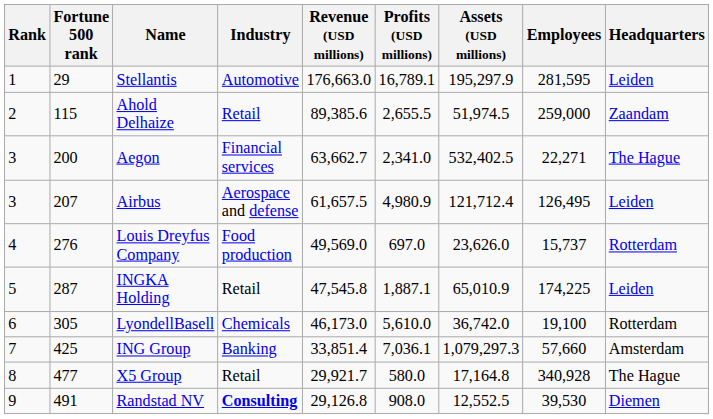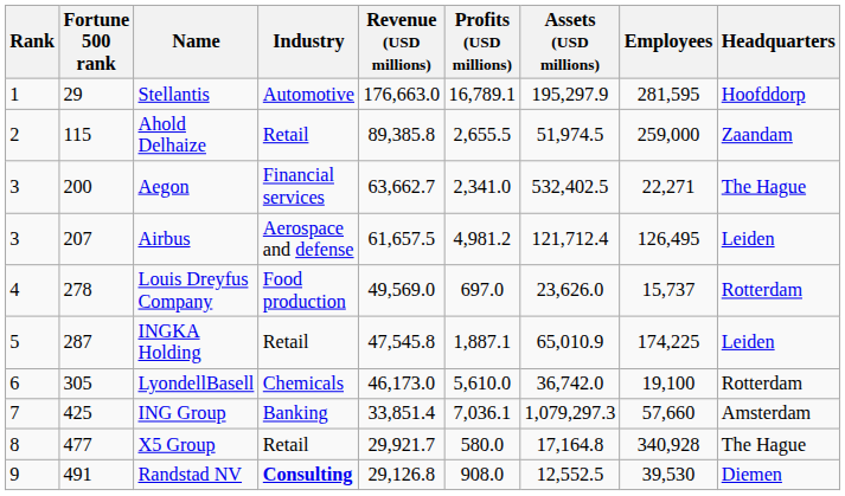 <table class="wikitable sortable">
 <tr>
 <th>Rank</th>
 <th>Fortune 500<br>rank</th>
 <th>Name</th>
 <th>Industry</th>
 <th>Revenue<br><small>(USD millions)</small></th>
 <th>Profits<br><small>(USD millions)</small></th>
 <th>Assets<br> <small>(USD millions)</small></th>
 <th>Employees</th>
 <th>Headquarters</th>
 </tr>
 <tr>
 <td>1</td>
 <td>29</td>
 <td><a href='#'>Stellantis</a></td>
 <td><a href='#'>Automotive</a></td>
 <td style="text-align:center;">176,663.0</td>
 <td style="text-align:center;">16,789.1</td>
 <td style="text-align:center;">195,297.9</td>
 <td style="text-align:center;">281,595</td>
-<td><a href='#'>Leiden</a></td>
+<td><a href='#'>Hoofddorp</a></td>
 </tr>
 <tr>
 <td>2</td>
 <td>115</td>
 <td><a href='#'>Ahold Delhaize</a></td>
 <td><a href='#'>Retail</a></td>
-<td style="text-align:center;">89,385.6</td>
+<td style="text-align:center;">89,385.8</td>
 <td style="text-align:center;">2,655.5</td>
 <td style="text-align:center;">51,974.5</td>
 <td style="text-align:center;">259,000</td>
 <td><a href='#'>Zaandam</a></td>
 </tr>
 <tr>
 <td>3</td>
 <td>200</td>
 <td><a href='#'>Aegon</a></td>
 <td><a href='#'>Financial services</a></td>
 <td style="text-align:center;">63,662.7</td>
 <td style="text-align:center;">2,341.0</td>
 <td style="text-align:center;">532,402.5</td>
 <td style="text-align:center;">22,271</td>
 <td><a href='#'>The Hague</a></td>
 </tr>
 <tr>
 <td>3</td>
 <td>207</td>
 <td><a href='#'>Airbus</a></td>
 <td><a href='#'>Aerospace</a> and <a href='#'>defense</a></td>
 <td style="text-align:center;">61,657.5</td>
-<td style="text-align:center;">4,980.9</td>
+<td style="text-align:center;">4,981.2</td>
 <td style="text-align:center;">121,712.4</td>
 <td style="text-align:center;">126,495</td>
 <td><a href='#'>Leiden</a></td>
 </tr>
 <tr>
 <td>4</td>
-<td>276</td>
+<td>278</td>
 <td><a href='#'>Louis Dreyfus Company</a></td>
 <td><a href='#'>Food production</a></td>
 <td style="text-align:center;">49,569.0</td>
 <td style="text-align:center;">697.0</td>
 <td style="text-align:center;">23,626.0</td>
 <td style="text-align:center;">15,737</td>
 <td><a href='#'>Rotterdam</a></td>
 </tr>
 <tr>
 <td>5</td>
 <td>287</td>
 <td><a href='#'>INGKA Holding</a></td>
 <td>Retail</td>
 <td style="text-align:center;">47,545.8</td>
 <td style="text-align:center;">1,887.1</td>
 <td style="text-align:center;">65,010.9</td>
 <td style="text-align:center;">174,225</td>
 <td><a href='#'>Leiden</a></td>
 </tr>
 <tr>
 <td>6</td>
 <td>305</td>
 <td><a href='#'>LyondellBasell</a></td>
 <td><a href='#'>Chemicals</a></td>
 <td style="text-align:center;">46,173.0</td>
 <td style="text-align:center;">5,610.0</td>
 <td style="text-align:center;">36,742.0</td>
 <td style="text-align:center;">19,100</td>
 <td>Rotterdam</td>
 </tr>
 <tr>
 <td>7</td>
 <td>425</td>
 <td><a href='#'>ING Group</a></td>
 <td><a href='#'>Banking</a></td>
 <td style="text-align:center;">33,851.4</td>
 <td style="text-align:center;">7,036.1</td>
 <td style="text-align:center;">1,079,297.3</td>
 <td style="text-align:center;">57,660</td>
 <td>Amsterdam</td>
 </tr>
 <tr>
 <td>8</td>
 <td>477</td>
 <td><a href='#'>X5 Group</a></td>
 <td>Retail</td>
 <td style="text-align:center;">29,921.7</td>
 <td style="text-align:center;">580.0</td>
 <td style="text-align:center;">17,164.8</td>
 <td style="text-align:center;">340,928</td>
 <td>The Hague</td>
 </tr>
 <tr>
 <td>9</td>
 <td>491</td>
 <td><a href='#'>Randstad NV</a></td>
 <td><strong><a href='#'>Consulting</a></strong></td>
 <td style="text-align:center;">29,126.8</td>
 <td style="text-align:center;">908.0</td>
 <td style="text-align:center;">12,552.5</td>
 <td style="text-align:center;">39,530</td>
 <td><a href='#'>Diemen</a></td>
 </tr>
 </table>
